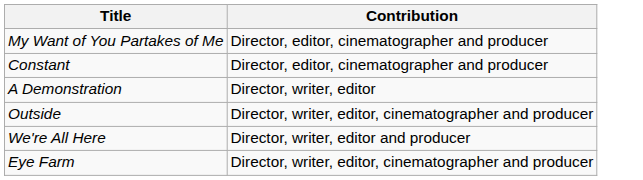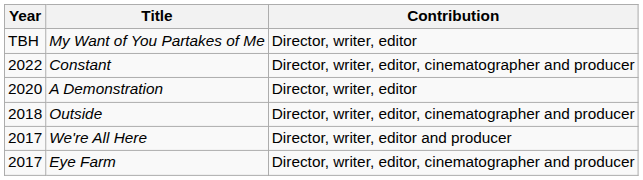 <table class="wikitable sortable">
 <tr>
+<th>Year</th>
 <th>Title</th>
 <th>Contribution</th>
 </tr>
 <tr>
+<td>TBH</td>
 <td><em>My Want of You Partakes of Me</em></td>
-<td>Director, editor, cinematographer and producer</td>
+<td>Director, writer, editor</td>
 </tr>
 <tr>
+<td>2022</td>
 <td><em>Constant</em></td>
-<td>Director, editor, cinematographer and producer</td>
+<td>Director, writer, editor, cinematographer and producer</td>
 </tr>
 <tr>
+<td>2020</td>
 <td><em>A Demonstration</em></td>
 <td>Director, writer, editor</td>
 </tr>
 <tr>
+<td>2018</td>
 <td><em>Outside</em></td>
 <td>Director, writer, editor, cinematographer and producer</td>
 </tr>
 <tr>
+<td>2017</td>
 <td><em>We're All Here</em></td>
 <td>Director, writer, editor and producer</td>
 </tr>
 <tr>
+<td>2017</td>
 <td><em>Eye Farm</em></td>
 <td>Director, writer, editor, cinematographer and producer</td>
 </tr>
 </table>
